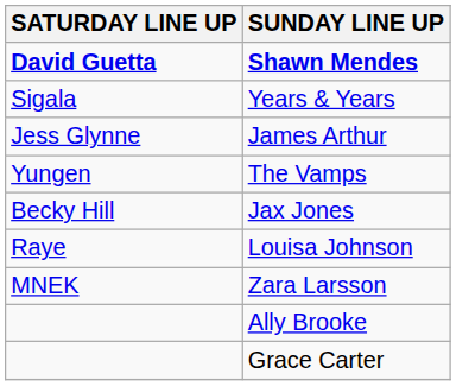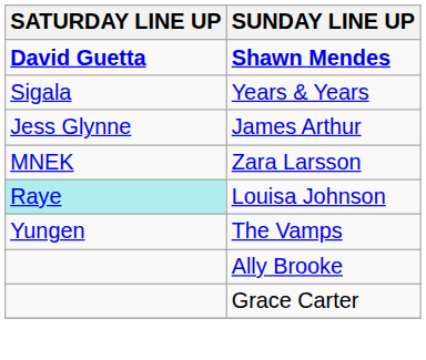 <table class="wikitable">
 <tr>
 <th>SATURDAY LINE UP</th>
 <th>SUNDAY LINE UP</th>
 </tr>
 <tr>
 <td><strong><a href='#'>David Guetta</a></strong></td>
 <td><strong><a href='#'>Shawn Mendes</a></strong></td>
 </tr>
 <tr>
 <td><a href='#'>Sigala</a></td>
 <td><a href='#'>Years & Years</a></td>
 </tr>
 <tr>
 <td><a href='#'>Jess Glynne</a></td>
 <td><a href='#'>James Arthur</a></td>
 </tr>
 <tr>
-<td><a href='#'>Yungen</a></td>
-<td><a href='#'>The Vamps</a></td>
+<td><a href='#'>MNEK</a></td>
+<td><a href='#'>Zara Larsson</a></td>
 </tr>
 <tr>
-<td><a href='#'>Becky Hill</a></td>
-<td><a href='#'>Jax Jones</a></td>
-</tr>
-<tr>
-<td><a href='#'>Raye</a></td>
+<td style="background: paleturquoise;"><a href='#'>Raye</a></td>
 <td><a href='#'>Louisa Johnson</a></td>
 </tr>
 <tr>
-<td><a href='#'>MNEK</a></td>
-<td><a href='#'>Zara Larsson</a></td>
+<td><a href='#'>Yungen</a></td>
+<td><a href='#'>The Vamps</a></td>
 </tr>
 <tr>
 <td></td>
 <td><a href='#'>Ally Brooke</a></td>
 </tr>
 <tr>
 <td></td>
 <td>Grace Carter</td>
 </tr>
 <tr>
 </tr>
 </table>
